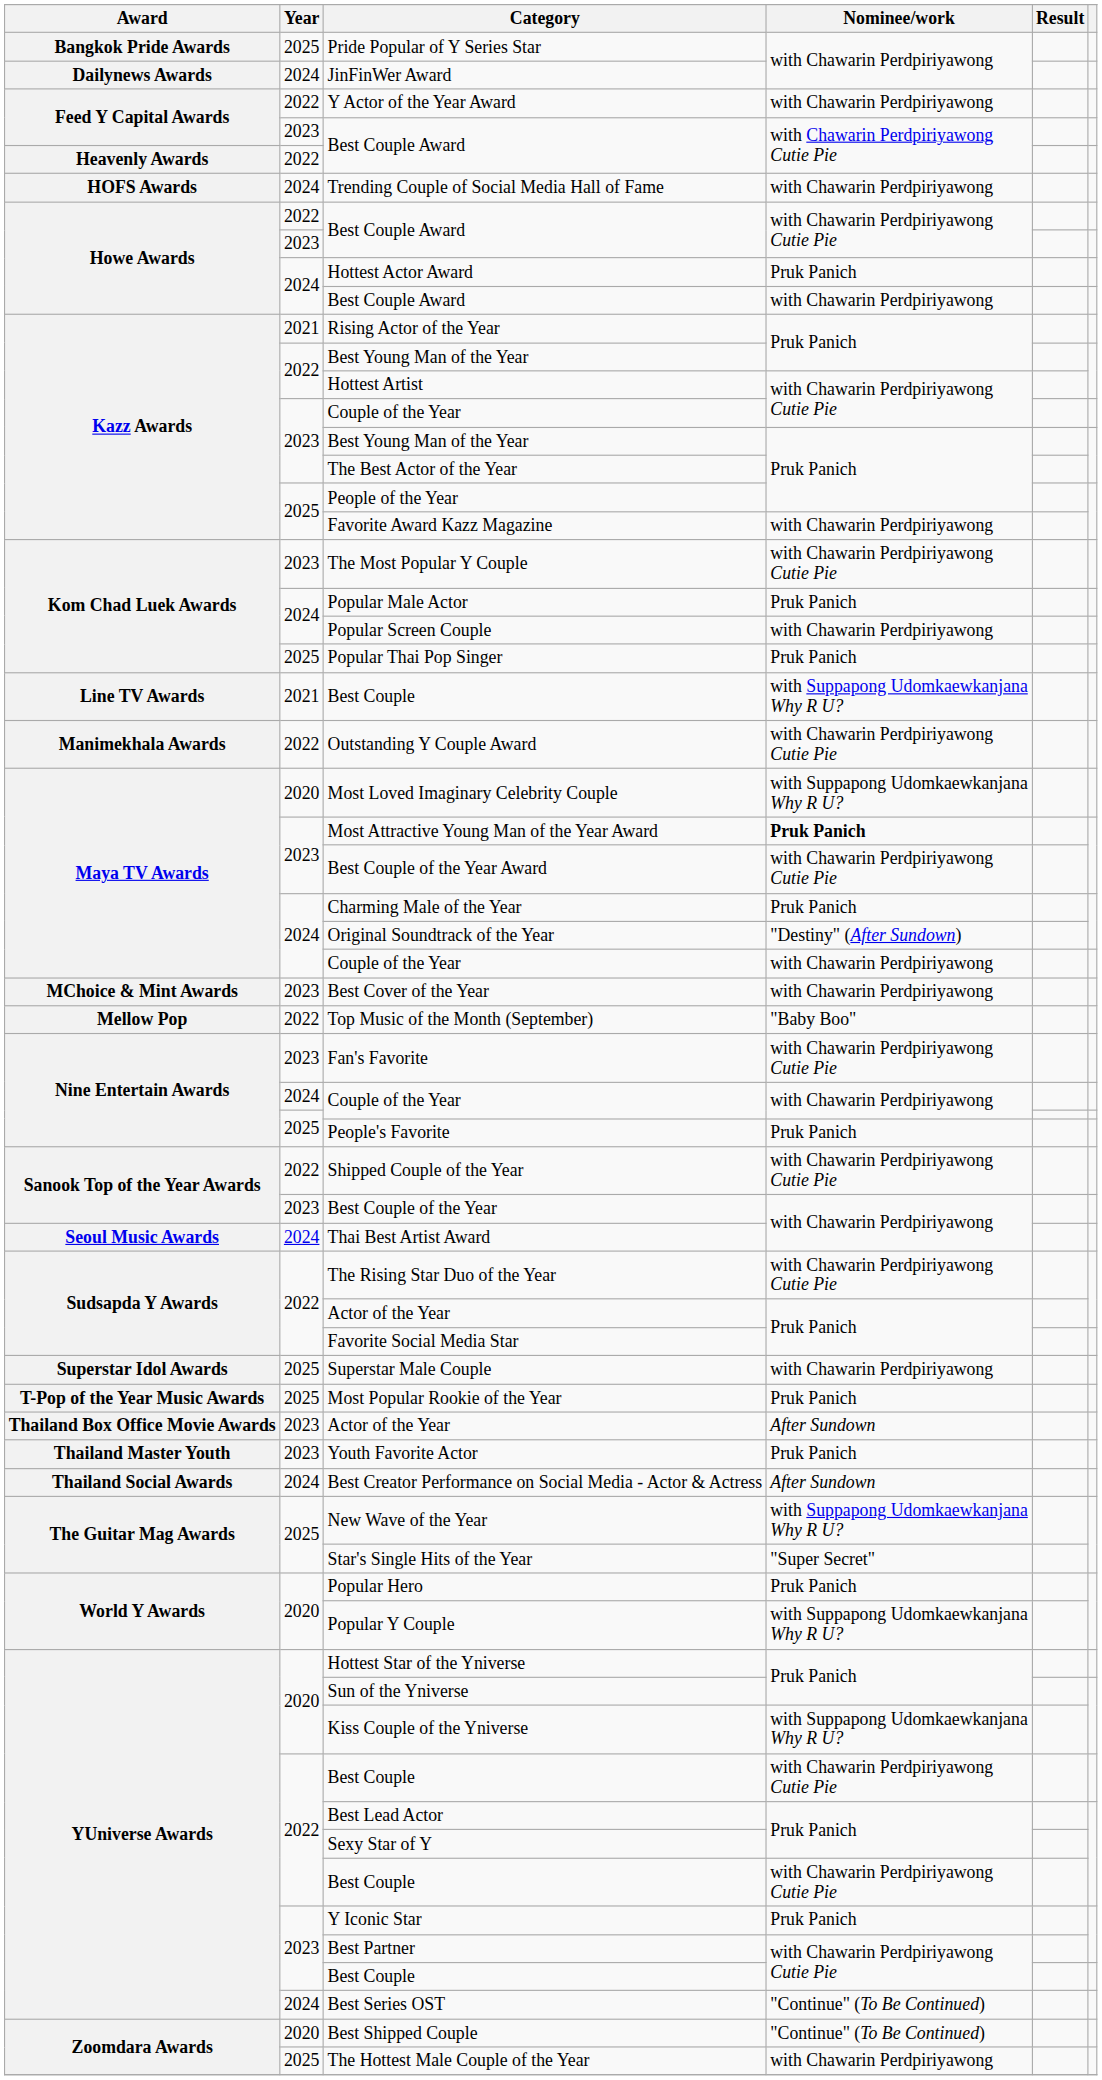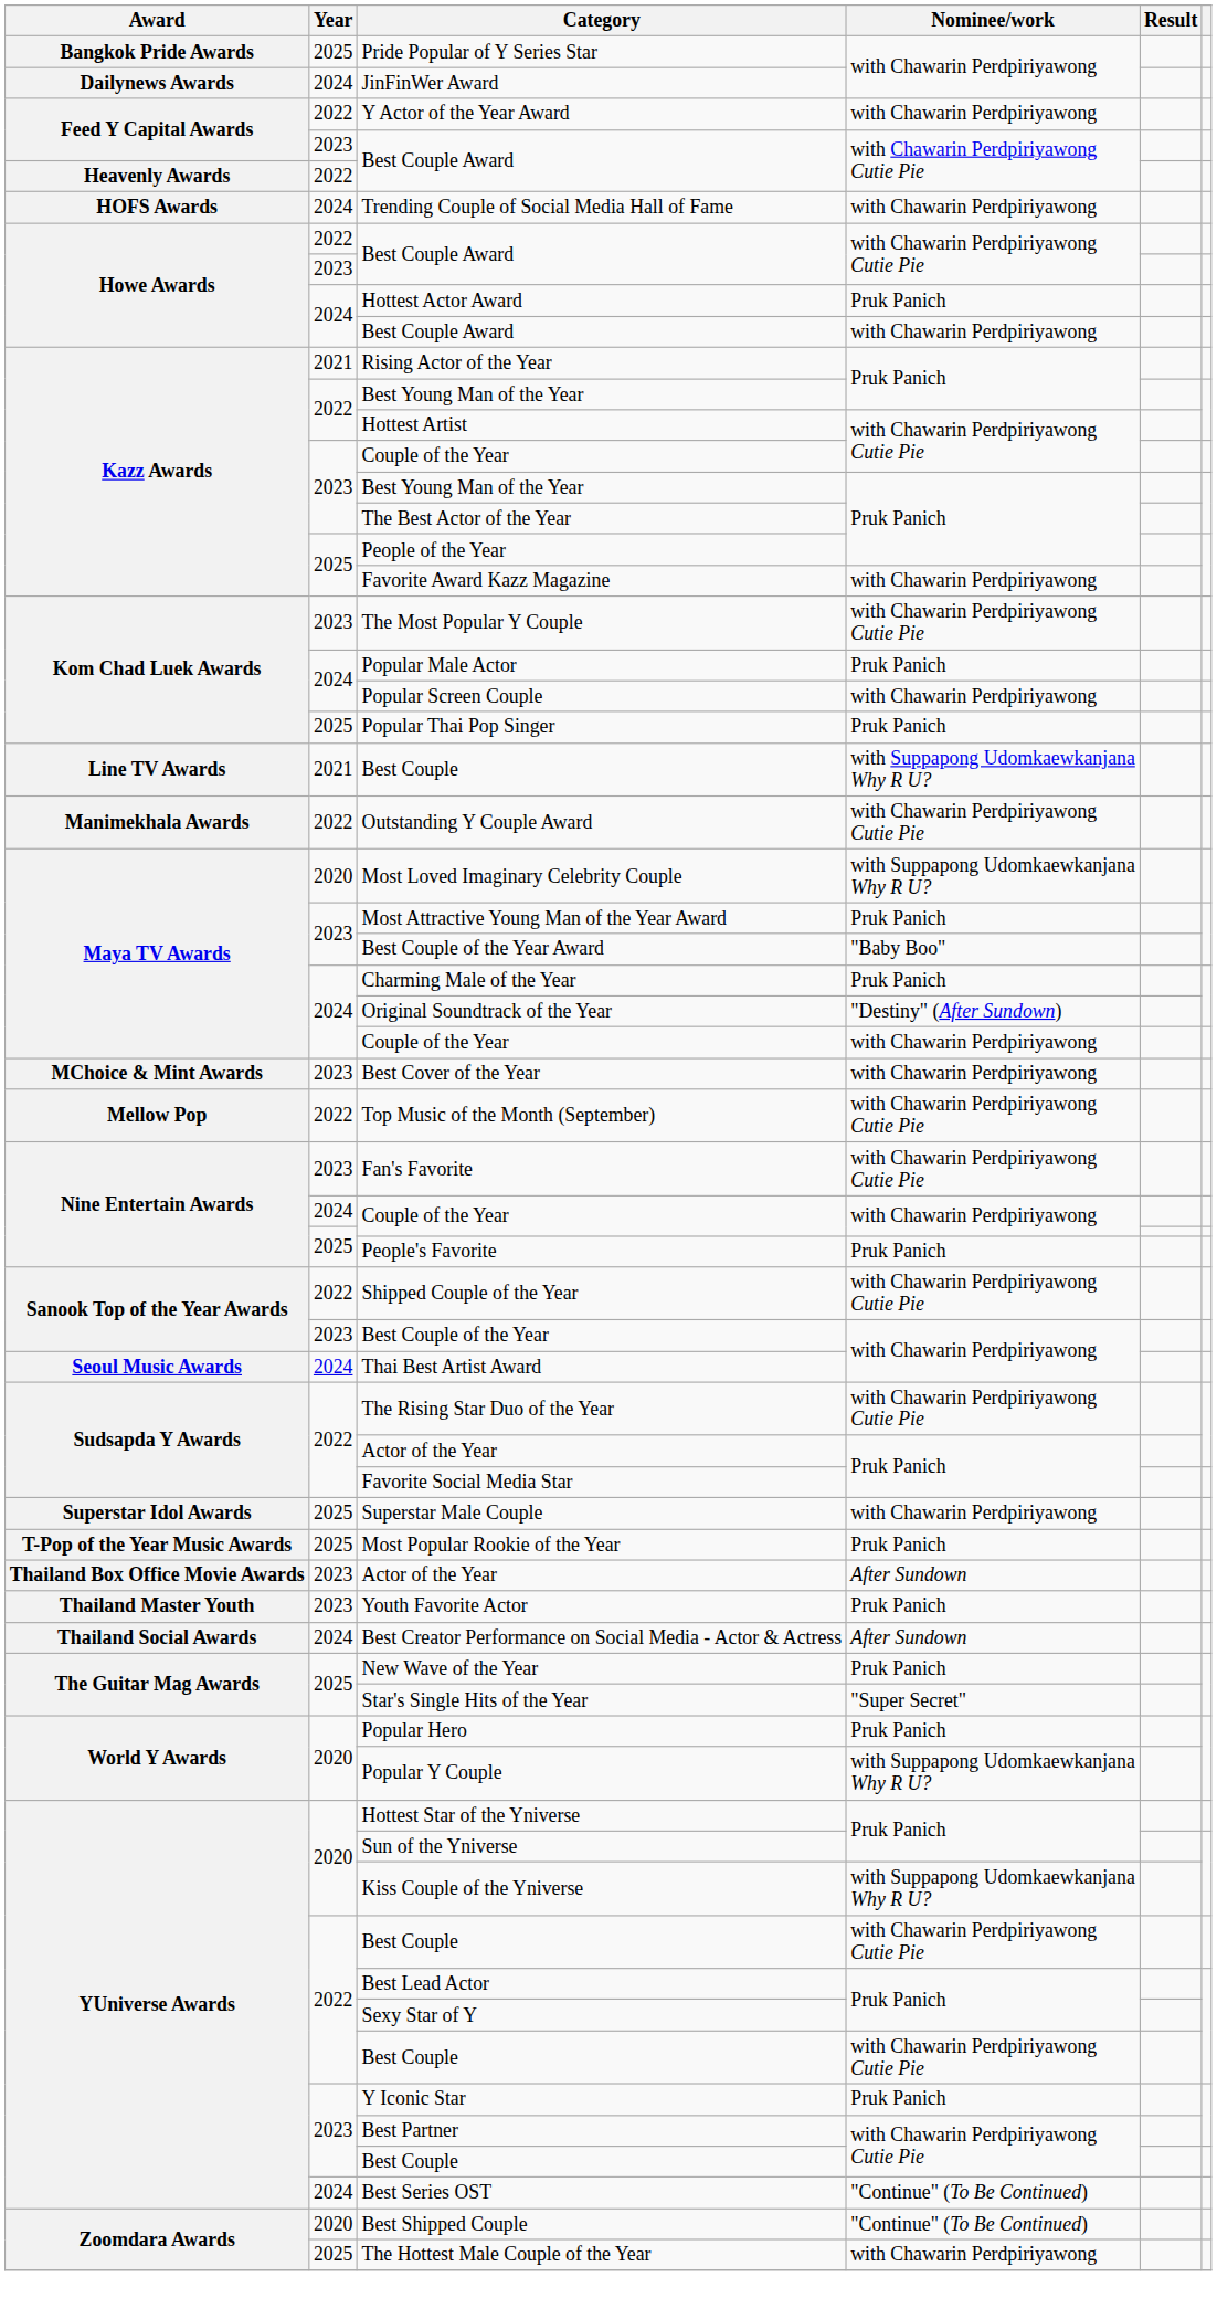 <table class="wikitable sortable plainrowheaders">
 <tr style="background:#ccc; text-align:center;">
 </tr>
 <tr>
 <th scope="col">Award</th>
 <th scope="col">Year</th>
 <th scope="col">Category</th>
 <th scope="col">Nominee/work</th>
 <th scope="col">Result</th>
 <th scope="col" class="unsortable"></th>
 </tr>
 <tr>
 <th scope="row">Bangkok Pride Awards</th>
 <td style="text-align: center;">2025</td>
 <td>Pride Popular of Y Series Star</td>
 <td rowspan=2>with Chawarin Perdpiriyawong</td>
 <td></td>
 <td style="text-align: center;"></td>
 </tr>
 <tr>
 <th scope="row">Dailynews Awards</th>
 <td style="text-align:center;">2024</td>
 <td>JinFinWer Award</td>
 <td></td>
 <td style="text-align:center;"></td>
 </tr>
 <tr>
 <th scope="row" rowspan=2>Feed Y Capital Awards</th>
 <td style="text-align:center;">2022</td>
 <td>Y Actor of the Year Award</td>
 <td>with Chawarin Perdpiriyawong</td>
 <td></td>
 <td style="text-align:center;"></td>
 </tr>
 <tr>
 <td style="text-align:center;">2023</td>
 <td rowspan=2>Best Couple Award</td>
 <td rowspan=2>with <a href='#'>Chawarin Perdpiriyawong</a><br><em>Cutie Pie</em></td>
 <td></td>
 <td style="text-align:center;"></td>
 </tr>
 <tr>
 <th scope="row">Heavenly Awards</th>
 <td style="text-align:center;">2022</td>
 <td></td>
 <td style="text-align:center;"></td>
 </tr>
 <tr>
 <th scope="row">HOFS Awards</th>
 <td style="text-align:center;">2024</td>
 <td>Trending Couple of Social Media Hall of Fame</td>
 <td>with Chawarin Perdpiriyawong</td>
 <td></td>
 <td style="text-align:center;"></td>
 </tr>
 <tr>
 <th rowspan="4" scope="row">Howe Awards</th>
 <td style="text-align:center;">2022</td>
 <td rowspan=2>Best Couple Award</td>
 <td rowspan=2>with Chawarin Perdpiriyawong<br><em>Cutie Pie</em></td>
 <td></td>
 <td style="text-align:center;"></td>
 </tr>
 <tr>
 <td style="text-align:center;">2023</td>
 <td></td>
 <td style="text-align:center;"></td>
 </tr>
 <tr>
 <td style="text-align:center;" rowspan=2>2024</td>
 <td>Hottest Actor Award</td>
 <td>Pruk Panich</td>
 <td></td>
 <td style="text-align:center;"></td>
 </tr>
 <tr>
 <td>Best Couple Award</td>
 <td>with Chawarin Perdpiriyawong</td>
 <td></td>
 <td style="text-align:center;"></td>
 </tr>
 <tr>
 <th scope="row" rowspan="8"><a href='#'>Kazz</a> Awards</th>
 <td style="text-align:center;">2021</td>
 <td>Rising Actor of the Year</td>
 <td rowspan=2>Pruk Panich</td>
 <td></td>
 <td style="text-align:center;"></td>
 </tr>
 <tr>
 <td style="text-align:center;" rowspan="2">2022</td>
 <td>Best Young Man of the Year</td>
 <td></td>
 <td style="text-align:center;" rowspan=2></td>
 </tr>
 <tr>
 <td>Hottest Artist</td>
 <td rowspan=2>with Chawarin Perdpiriyawong<br><em>Cutie Pie</em></td>
 <td></td>
 </tr>
 <tr>
 <td style="text-align:center;" rowspan="3">2023</td>
 <td>Couple of the Year</td>
 <td></td>
 <td style="text-align:center;"></td>
 </tr>
 <tr>
 <td>Best Young Man of the Year</td>
 <td rowspan=3>Pruk Panich</td>
 <td></td>
 <td style="text-align:center;" rowspan="2"></td>
 </tr>
 <tr>
 <td>The Best Actor of the Year</td>
 <td></td>
 </tr>
 <tr>
 <td style="text-align: center;" rowspan=2>2025</td>
 <td>People of the Year</td>
 <td></td>
 <td style="text-align:center;" rowspan=2></td>
 </tr>
 <tr>
 <td>Favorite Award Kazz Magazine</td>
 <td>with Chawarin Perdpiriyawong</td>
 <td></td>
 </tr>
 <tr>
 <th scope="row" rowspan=4>Kom Chad Luek Awards</th>
 <td style="text-align:center;">2023</td>
 <td>The Most Popular Y Couple</td>
 <td>with Chawarin Perdpiriyawong<br><em>Cutie Pie</em></td>
 <td></td>
 <td style="text-align:center;"></td>
 </tr>
 <tr>
 <td style="text-align:center;" rowspan=2>2024</td>
 <td>Popular Male Actor</td>
 <td>Pruk Panich</td>
 <td></td>
 <td style="text-align:center;"></td>
 </tr>
 <tr>
 <td>Popular Screen Couple</td>
 <td>with Chawarin Perdpiriyawong</td>
 <td></td>
 <td style="text-align:center;"></td>
 </tr>
 <tr>
 <td style="text-align:center;">2025</td>
 <td>Popular Thai Pop Singer</td>
 <td>Pruk Panich</td>
 <td></td>
 <td style="text-align:center;"></td>
 </tr>
 <tr>
 <th scope="row">Line TV Awards</th>
 <td style="text-align:center;">2021</td>
 <td>Best Couple</td>
 <td>with <a href='#'>Suppapong Udomkaewkanjana</a><br><em>Why R U?</em></td>
 <td></td>
 <td style="text-align:center;"></td>
 </tr>
 <tr>
 <th scope="row">Manimekhala Awards</th>
 <td style="text-align:center;">2022</td>
 <td>Outstanding Y Couple Award</td>
 <td>with Chawarin Perdpiriyawong<br><em>Cutie Pie</em></td>
 <td></td>
 <td style="text-align:center;"></td>
 </tr>
 <tr>
 <th scope="row" rowspan=6><a href='#'>Maya TV Awards</a></th>
 <td style="text-align:center;">2020</td>
 <td>Most Loved Imaginary Celebrity Couple</td>
 <td>with Suppapong Udomkaewkanjana<br><em>Why R U?</em></td>
 <td></td>
 <td style="text-align:center;"></td>
 </tr>
 <tr>
 <td style="text-align:center;" rowspan=2>2023</td>
 <td>Most Attractive Young Man of the Year Award</td>
-<td><strong>Pruk Panich</strong></td>
+<td>Pruk Panich</td>
 <td></td>
 <td style="text-align:center;" rowspan=2></td>
 </tr>
 <tr>
 <td>Best Couple of the Year Award</td>
-<td>with Chawarin Perdpiriyawong<br><em>Cutie Pie</em></td>
+<td>"Baby Boo"</td>
 <td></td>
 </tr>
 <tr>
 <td rowspan=3 style="text-align:center;">2024</td>
 <td>Charming Male of the Year</td>
 <td>Pruk Panich</td>
 <td></td>
 <td rowspan="2" style="text-align:center;"></td>
 </tr>
 <tr>
 <td>Original Soundtrack of the Year</td>
 <td>"Destiny" (<em><a href='#'>After Sundown</a></em>)</td>
 <td></td>
 </tr>
 <tr>
 <td>Couple of the Year</td>
 <td>with Chawarin Perdpiriyawong</td>
 <td></td>
 <td style="text-align:center;"></td>
 </tr>
 <tr>
 <th scope="row">MChoice & Mint Awards</th>
 <td style="text-align:center;">2023</td>
 <td>Best Cover of the Year</td>
 <td>with Chawarin Perdpiriyawong</td>
 <td></td>
 <td style="text-align:center;"></td>
 </tr>
 <tr>
 <th scope="row">Mellow Pop</th>
 <td style="text-align:center;">2022</td>
 <td>Top Music of the Month (September)</td>
-<td>"Baby Boo"</td>
+<td>with Chawarin Perdpiriyawong<br><em>Cutie Pie</em></td>
 <td></td>
 <td style="text-align:center;"></td>
 </tr>
 <tr>
 <th scope="row" rowspan=4>Nine Entertain Awards</th>
 <td style="text-align:center;">2023</td>
 <td>Fan's Favorite</td>
 <td>with Chawarin Perdpiriyawong<br><em>Cutie Pie</em></td>
 <td></td>
 <td style="text-align:center;"></td>
 </tr>
 <tr>
 <td style="text-align:center;">2024</td>
 <td rowspan=2>Couple of the Year</td>
 <td rowspan=2>with Chawarin Perdpiriyawong</td>
 <td></td>
 <td style="text-align:center;"></td>
 </tr>
 <tr>
 <td style="text-align: center;" rowspan=2>2025</td>
 <td></td>
 <td style="text-align:center;"></td>
 </tr>
 <tr>
 <td>People's Favorite</td>
 <td>Pruk Panich</td>
 <td></td>
 <td style="text-align:center;"></td>
 </tr>
 <tr>
 <th scope="row" rowspan=2>Sanook Top of the Year Awards</th>
 <td style="text-align:center;">2022</td>
 <td>Shipped Couple of the Year</td>
 <td>with Chawarin Perdpiriyawong<br><em>Cutie Pie</em></td>
 <td></td>
 <td style="text-align:center;"></td>
 </tr>
 <tr>
 <td style="text-align:center;">2023</td>
 <td>Best Couple of the Year</td>
 <td rowspan=2>with Chawarin Perdpiriyawong</td>
 <td></td>
 <td style="text-align:center"></td>
 </tr>
 <tr>
 <th scope="row"><a href='#'>Seoul Music Awards</a></th>
 <td style="text-align:center;"><a href='#'>2024</a></td>
 <td>Thai Best Artist Award</td>
 <td></td>
 <td style="text-align:center"></td>
 </tr>
 <tr>
 <th scope="row" rowspan="3">Sudsapda Y Awards</th>
 <td style="text-align:center;" rowspan="3">2022</td>
 <td>The Rising Star Duo of the Year</td>
 <td>with Chawarin Perdpiriyawong<br><em>Cutie Pie</em></td>
 <td></td>
 <td style="text-align:center;" rowspan=2></td>
 </tr>
 <tr>
 <td>Actor of the Year</td>
 <td rowspan=2>Pruk Panich</td>
 <td></td>
 </tr>
 <tr>
 <td>Favorite Social Media Star</td>
 <td></td>
 <td style="text-align:center;"></td>
 </tr>
 <tr>
 <th scope="row">Superstar Idol Awards</th>
 <td style="text-align:center;">2025</td>
 <td>Superstar Male Couple</td>
 <td>with Chawarin Perdpiriyawong</td>
 <td></td>
 <td style="text-align:center;"></td>
 </tr>
 <tr>
 <th scope="row">T-Pop of the Year Music Awards</th>
 <td style="text-align:center;">2025</td>
 <td>Most Popular Rookie of the Year</td>
 <td>Pruk Panich</td>
 <td></td>
 <td style="text-align:center;"></td>
 </tr>
 <tr>
 <th scope="row">Thailand Box Office Movie Awards</th>
 <td style="text-align:center;">2023</td>
 <td>Actor of the Year</td>
 <td><em>After Sundown</em></td>
 <td></td>
 <td style="text-align:center;"></td>
 </tr>
 <tr>
 <th scope="row">Thailand Master Youth</th>
 <td style="text-align:center;">2023</td>
 <td>Youth Favorite Actor</td>
 <td>Pruk Panich</td>
 <td></td>
 <td style="text-align:center;"></td>
 </tr>
 <tr>
 <th scope="row">Thailand Social Awards</th>
 <td style="text-align:center;">2024</td>
 <td>Best Creator Performance on Social Media - Actor & Actress</td>
 <td><em>After Sundown</em></td>
 <td></td>
 <td style="text-align:center;"></td>
 </tr>
 <tr>
 <th scope="row" rowspan=2>The Guitar Mag Awards</th>
 <td style="text-align:center;" rowspan=2>2025</td>
 <td>New Wave of the Year</td>
-<td>with <a href='#'>Suppapong Udomkaewkanjana</a><br><em>Why R U?</em></td>
+<td>Pruk Panich</td>
 <td></td>
 <td style="text-align:center;" rowspan=2></td>
 </tr>
 <tr>
 <td>Star's Single Hits of the Year</td>
 <td>"Super Secret"</td>
 <td></td>
 </tr>
 <tr>
 <th scope="row" rowspan=2>World Y Awards</th>
 <td style="text-align:center;" rowspan=2>2020</td>
 <td>Popular Hero</td>
 <td>Pruk Panich</td>
 <td></td>
 <td style="text-align:center;" rowspan=2></td>
 </tr>
 <tr>
 <td>Popular Y Couple</td>
 <td>with Suppapong Udomkaewkanjana<br><em>Why R U?</em></td>
 <td></td>
 </tr>
 <tr>
 <th rowspan="11" scope="row">YUniverse Awards</th>
 <td rowspan="3" style="text-align:center;">2020</td>
 <td>Hottest Star of the Yniverse</td>
 <td rowspan=2>Pruk Panich</td>
 <td></td>
 <td style="text-align:center;"></td>
 </tr>
 <tr>
 <td>Sun of the Yniverse</td>
 <td></td>
 <td rowspan="2" style="text-align:center;"></td>
 </tr>
 <tr>
 <td>Kiss Couple of the Yniverse</td>
 <td>with Suppapong Udomkaewkanjana<br><em>Why R U?</em></td>
 <td></td>
 </tr>
 <tr>
 <td rowspan="4" style="text-align:center;">2022</td>
 <td>Best Couple</td>
 <td>with Chawarin Perdpiriyawong<br><em>Cutie Pie</em></td>
 <td></td>
 <td style="text-align:center;"></td>
 </tr>
 <tr>
 <td>Best Lead Actor</td>
 <td rowspan=2>Pruk Panich</td>
 <td></td>
 <td rowspan="3" style="text-align:center;"></td>
 </tr>
 <tr>
 <td>Sexy Star of Y</td>
 <td></td>
 </tr>
 <tr>
 <td>Best Couple</td>
 <td>with Chawarin Perdpiriyawong<br><em>Cutie Pie</em></td>
 <td></td>
 </tr>
 <tr>
 <td rowspan="3" style="text-align:center;">2023</td>
 <td>Y Iconic Star</td>
 <td>Pruk Panich</td>
 <td></td>
 <td style="text-align:center;" rowspan=2></td>
 </tr>
 <tr>
 <td>Best Partner</td>
 <td rowspan=2>with Chawarin Perdpiriyawong<br><em>Cutie Pie</em></td>
 <td></td>
 </tr>
 <tr>
 <td>Best Couple</td>
 <td></td>
 <td style="text-align:center;"></td>
 </tr>
 <tr>
 <td style="text-align:center;">2024</td>
 <td>Best Series OST</td>
 <td>"Continue" (<em>To Be Continued</em>)</td>
 <td></td>
 <td style="text-align:center;"></td>
 </tr>
 <tr>
 <th scope="row" rowspan=2>Zoomdara Awards</th>
 <td style="text-align:center;">2020</td>
 <td>Best Shipped Couple</td>
 <td>"Continue" (<em>To Be Continued</em>)</td>
 <td></td>
 <td style="text-align:center;"></td>
 </tr>
 <tr>
 <td style="text-align:center;">2025</td>
 <td>The Hottest Male Couple of the Year</td>
 <td>with Chawarin Perdpiriyawong</td>
 <td></td>
 <td style="text-align:center;"></td>
 </tr>
 <tr>
 </tr>
 </table>
